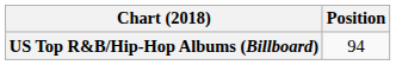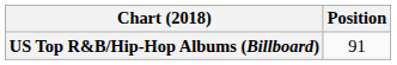 <table class="wikitable plainrowheaders" style="text-align:center">
 <tr>
 <th scope="col">Chart (2018)</th>
 <th scope="col">Position</th>
 </tr>
 <tr>
 <th scope="row">US Top R&B/Hip-Hop Albums (<em>Billboard</em>)</th>
-<td>94</td>
+<td>91</td>
 </tr>
 </table>
